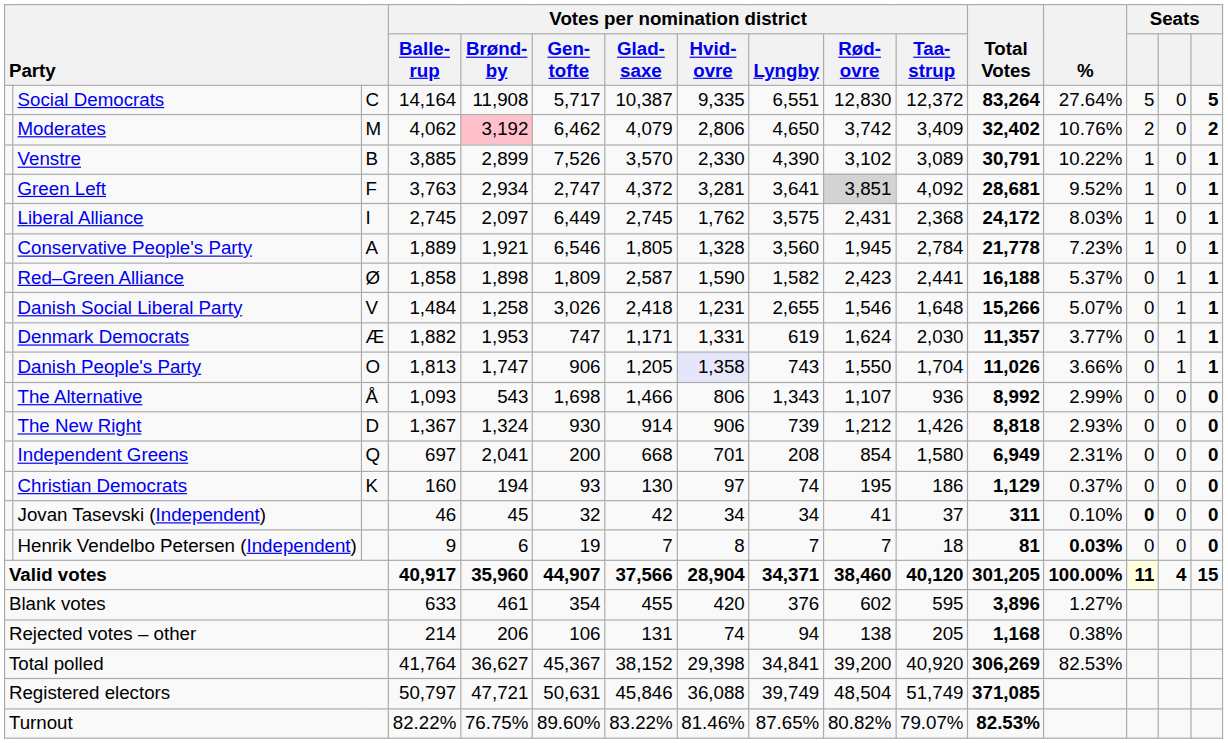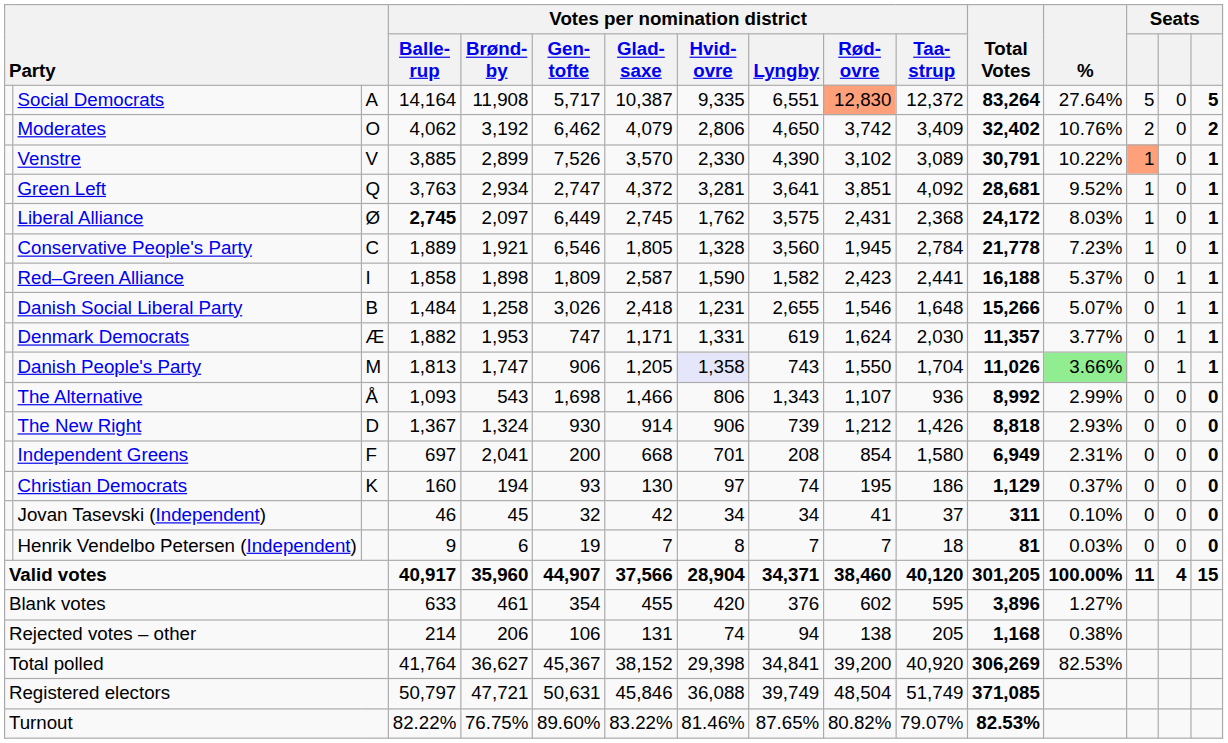 <table class="wikitable" border="1" style="text-align:right;">
 <tr>
 <th style="text-align:left;" valign=bottom rowspan=2 colspan=3>Party</th>
 <th colspan=8>Votes per nomination district</th>
 <th align=center valign=bottom rowspan=2 width="50">Total Votes</th>
 <th align=center valign=bottom rowspan=2 width="50">%</th>
 <th colspan=3>Seats</th>
 </tr>
 <tr>
 <th align=center valign=bottom width="50"><a href='#'>Balle- rup</a></th>
 <th align="center" valign="bottom" width="50"><a href='#'>Brønd- by</a></th>
 <th align="center" valign="bottom" width="50"><a href='#'>Gen- tofte</a></th>
 <th align="center" valign="bottom" width="50"><a href='#'>Glad- saxe</a></th>
 <th align="center" valign="bottom" width="50"><a href='#'>Hvid- ovre</a></th>
 <th align="center" valign="bottom" width="50"><a href='#'>Lyngby</a></th>
 <th align="center" valign="bottom" width="50"><a href='#'>Rød- ovre</a></th>
 <th align="center" valign="bottom" width="50"><a href='#'>Taa- strup</a></th>
 <th align="center" valign="bottom" width="20"><small></small></th>
 <th align=center valign=bottom width="20"><small><a href='#'></a></small></th>
 <th align=center valign=bottom width="20"><small></small></th>
 </tr>
 <tr>
 <td></td>
 <td align=left><a href='#'>Social Democrats</a></td>
-<td align=left>C</td>
+<td align=left>A</td>
 <td>14,164</td>
 <td>11,908</td>
 <td>5,717</td>
 <td>10,387</td>
 <td>9,335</td>
 <td>6,551</td>
-<td>12,830</td>
+<td style="background: lightsalmon;">12,830</td>
 <td>12,372</td>
 <td><strong>83,264</strong></td>
 <td>27.64%</td>
 <td>5</td>
 <td>0</td>
 <td><strong>5</strong></td>
 </tr>
 <tr>
 <td></td>
 <td align=left><a href='#'>Moderates</a></td>
-<td align=left>M</td>
+<td align=left>O</td>
 <td>4,062</td>
-<td style="background: pink;">3,192</td>
+<td>3,192</td>
 <td>6,462</td>
 <td>4,079</td>
 <td>2,806</td>
 <td>4,650</td>
 <td>3,742</td>
 <td>3,409</td>
 <td><strong>32,402</strong></td>
 <td>10.76%</td>
 <td>2</td>
 <td>0</td>
 <td><strong>2</strong></td>
 </tr>
 <tr>
 <td></td>
 <td align=left><a href='#'>Venstre</a></td>
-<td align=left>B</td>
+<td align=left>V</td>
 <td>3,885</td>
 <td>2,899</td>
 <td>7,526</td>
 <td>3,570</td>
 <td>2,330</td>
 <td>4,390</td>
 <td>3,102</td>
 <td>3,089</td>
 <td><strong>30,791</strong></td>
 <td>10.22%</td>
-<td>1</td>
+<td style="background: lightsalmon;">1</td>
 <td>0</td>
 <td><strong>1</strong></td>
 </tr>
 <tr>
 <td></td>
 <td align=left><a href='#'>Green Left</a></td>
-<td align=left>F</td>
+<td align=left>Q</td>
 <td>3,763</td>
 <td>2,934</td>
 <td>2,747</td>
 <td>4,372</td>
 <td>3,281</td>
 <td>3,641</td>
-<td style="background: lightgrey;">3,851</td>
+<td>3,851</td>
 <td>4,092</td>
 <td><strong>28,681</strong></td>
 <td>9.52%</td>
 <td>1</td>
 <td>0</td>
 <td><strong>1</strong></td>
 </tr>
 <tr>
 <td></td>
 <td align=left><a href='#'>Liberal Alliance</a></td>
-<td align=left>I</td>
-<td>2,745</td>
+<td align=left>Ø</td>
+<td><strong>2,745</strong></td>
 <td>2,097</td>
 <td>6,449</td>
 <td>2,745</td>
 <td>1,762</td>
 <td>3,575</td>
 <td>2,431</td>
 <td>2,368</td>
 <td><strong>24,172</strong></td>
 <td>8.03%</td>
 <td>1</td>
 <td>0</td>
 <td><strong>1</strong></td>
 </tr>
 <tr>
 <td></td>
 <td align=left style="white-space: nowrap;"><a href='#'>Conservative People's Party</a></td>
-<td align=left>A</td>
+<td align=left>C</td>
 <td>1,889</td>
 <td>1,921</td>
 <td>6,546</td>
 <td>1,805</td>
 <td>1,328</td>
 <td>3,560</td>
 <td>1,945</td>
 <td>2,784</td>
 <td><strong>21,778</strong></td>
 <td>7.23%</td>
 <td>1</td>
 <td>0</td>
 <td><strong>1</strong></td>
 </tr>
 <tr>
 <td></td>
 <td align=left><a href='#'>Red–Green Alliance</a></td>
-<td align=left>Ø</td>
+<td align=left>I</td>
 <td>1,858</td>
 <td>1,898</td>
 <td>1,809</td>
 <td>2,587</td>
 <td>1,590</td>
 <td>1,582</td>
 <td>2,423</td>
 <td>2,441</td>
 <td><strong>16,188</strong></td>
 <td>5.37%</td>
 <td>0</td>
 <td>1</td>
 <td><strong>1</strong></td>
 </tr>
 <tr>
 <td></td>
 <td align=left><a href='#'>Danish Social Liberal Party</a></td>
-<td align=left>V</td>
+<td align=left>B</td>
 <td>1,484</td>
 <td>1,258</td>
 <td>3,026</td>
 <td>2,418</td>
 <td>1,231</td>
 <td>2,655</td>
 <td>1,546</td>
 <td>1,648</td>
 <td><strong>15,266</strong></td>
 <td>5.07%</td>
 <td>0</td>
 <td>1</td>
 <td><strong>1</strong></td>
 </tr>
 <tr>
 <td></td>
 <td align=left><a href='#'>Denmark Democrats</a></td>
 <td align=left>Æ</td>
 <td>1,882</td>
 <td>1,953</td>
 <td>747</td>
 <td>1,171</td>
 <td>1,331</td>
 <td>619</td>
 <td>1,624</td>
 <td>2,030</td>
 <td><strong>11,357</strong></td>
 <td>3.77%</td>
 <td>0</td>
 <td>1</td>
 <td><strong>1</strong></td>
 </tr>
 <tr>
 <td></td>
 <td align=left><a href='#'>Danish People's Party</a></td>
-<td align=left>O</td>
+<td align=left>M</td>
 <td>1,813</td>
 <td>1,747</td>
 <td>906</td>
 <td>1,205</td>
 <td style="background: lavender;">1,358</td>
 <td>743</td>
 <td>1,550</td>
 <td>1,704</td>
 <td><strong>11,026</strong></td>
-<td>3.66%</td>
+<td style="background: lightgreen;">3.66%</td>
 <td>0</td>
 <td>1</td>
 <td><strong>1</strong></td>
 </tr>
 <tr>
 <td></td>
 <td align=left><a href='#'>The Alternative</a></td>
 <td align=left>Å</td>
 <td>1,093</td>
 <td>543</td>
 <td>1,698</td>
 <td>1,466</td>
 <td>806</td>
 <td>1,343</td>
 <td>1,107</td>
 <td>936</td>
 <td><strong>8,992</strong></td>
 <td>2.99%</td>
 <td>0</td>
 <td>0</td>
 <td><strong>0</strong></td>
 </tr>
 <tr>
 <td></td>
 <td align=left><a href='#'>The New Right</a></td>
 <td align=left>D</td>
 <td>1,367</td>
 <td>1,324</td>
 <td>930</td>
 <td>914</td>
 <td>906</td>
 <td>739</td>
 <td>1,212</td>
 <td>1,426</td>
 <td><strong>8,818</strong></td>
 <td>2.93%</td>
 <td>0</td>
 <td>0</td>
 <td><strong>0</strong></td>
 </tr>
 <tr>
 <td></td>
 <td align=left><a href='#'>Independent Greens</a></td>
-<td align=left>Q</td>
+<td align=left>F</td>
 <td>697</td>
 <td>2,041</td>
 <td>200</td>
 <td>668</td>
 <td>701</td>
 <td>208</td>
 <td>854</td>
 <td>1,580</td>
 <td><strong>6,949</strong></td>
 <td>2.31%</td>
 <td>0</td>
 <td>0</td>
 <td><strong>0</strong></td>
 </tr>
 <tr>
 <td></td>
 <td align=left><a href='#'>Christian Democrats</a></td>
 <td align=left>K</td>
 <td>160</td>
 <td>194</td>
 <td>93</td>
 <td>130</td>
 <td>97</td>
 <td>74</td>
 <td>195</td>
 <td>186</td>
 <td><strong>1,129</strong></td>
 <td>0.37%</td>
 <td>0</td>
 <td>0</td>
 <td><strong>0</strong></td>
 </tr>
 <tr>
 <td></td>
 <td align=left>Jovan Tasevski (<a href='#'>Independent</a>)</td>
 <td></td>
 <td>46</td>
 <td>45</td>
 <td>32</td>
 <td>42</td>
 <td>34</td>
 <td>34</td>
 <td>41</td>
 <td>37</td>
 <td><strong>311</strong></td>
 <td>0.10%</td>
-<td><strong>0</strong></td>
+<td>0</td>
 <td>0</td>
 <td><strong>0</strong></td>
 </tr>
 <tr>
 <td></td>
 <td align=left>Henrik Vendelbo Petersen (<a href='#'>Independent</a>)</td>
 <td></td>
 <td>9</td>
 <td>6</td>
 <td>19</td>
 <td>7</td>
 <td>8</td>
 <td>7</td>
 <td>7</td>
 <td>18</td>
 <td><strong>81</strong></td>
-<td><strong>0.03%</strong></td>
+<td>0.03%</td>
 <td>0</td>
 <td>0</td>
 <td><strong>0</strong></td>
 </tr>
 <tr style="font-weight:bold">
 <td align=left colspan=3>Valid votes</td>
 <td>40,917</td>
 <td>35,960</td>
 <td>44,907</td>
 <td>37,566</td>
 <td>28,904</td>
 <td>34,371</td>
 <td>38,460</td>
 <td>40,120</td>
 <td>301,205</td>
 <td>100.00%</td>
-<td style="background: lightyellow;">11</td>
+<td>11</td>
 <td>4</td>
 <td>15</td>
 </tr>
 <tr>
 <td align=left colspan=3>Blank votes</td>
 <td>633</td>
 <td>461</td>
 <td>354</td>
 <td>455</td>
 <td>420</td>
 <td>376</td>
 <td>602</td>
 <td>595</td>
 <td><strong>3,896</strong></td>
 <td>1.27%</td>
 <td></td>
 <td></td>
 <td></td>
 </tr>
 <tr>
 <td align=left colspan=3>Rejected votes – other</td>
 <td>214</td>
 <td>206</td>
 <td>106</td>
 <td>131</td>
 <td>74</td>
 <td>94</td>
 <td>138</td>
 <td>205</td>
 <td><strong>1,168</strong></td>
 <td>0.38%</td>
 <td></td>
 <td></td>
 <td></td>
 </tr>
 <tr>
 <td align=left colspan=3>Total polled</td>
 <td>41,764</td>
 <td>36,627</td>
 <td>45,367</td>
 <td>38,152</td>
 <td>29,398</td>
 <td>34,841</td>
 <td>39,200</td>
 <td>40,920</td>
 <td><strong>306,269</strong></td>
 <td>82.53%</td>
 <td></td>
 <td></td>
 <td></td>
 </tr>
 <tr>
 <td align=left colspan=3>Registered electors</td>
 <td>50,797</td>
 <td>47,721</td>
 <td>50,631</td>
 <td>45,846</td>
 <td>36,088</td>
 <td>39,749</td>
 <td>48,504</td>
 <td>51,749</td>
 <td><strong>371,085</strong></td>
 <td></td>
 <td></td>
 <td></td>
 <td></td>
 </tr>
 <tr>
 <td align=left colspan=3>Turnout</td>
 <td>82.22%</td>
 <td>76.75%</td>
 <td>89.60%</td>
 <td>83.22%</td>
 <td>81.46%</td>
 <td>87.65%</td>
 <td>80.82%</td>
 <td>79.07%</td>
 <td><strong>82.53%</strong></td>
 <td></td>
 <td></td>
 <td></td>
 <td></td>
 </tr>
 </table>
